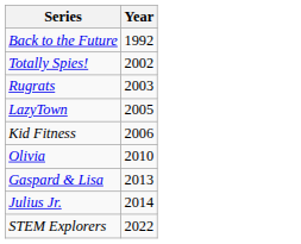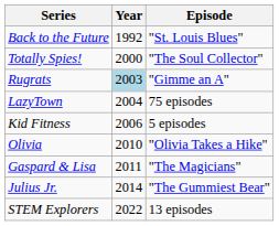 <table class="wikitable">
 <tr>
 <th>Series</th>
 <th>Year</th>
+<th>Episode</th>
 </tr>
 <tr>
 <td><em><a href='#'>Back to the Future</a></em></td>
 <td>1992</td>
+<td>"<a href='#'>St. Louis Blues</a>"</td>
 </tr>
 <tr>
 <td><em><a href='#'>Totally Spies!</a></em></td>
-<td>2002</td>
+<td>2000</td>
+<td>"<a href='#'>The Soul Collector</a>"</td>
 </tr>
 <tr>
 <td><em><a href='#'>Rugrats</a></em></td>
-<td>2003</td>
+<td style="background: lightblue;">2003</td>
+<td>"<a href='#'>Gimme an A</a>"</td>
 </tr>
 <tr>
 <td><em><a href='#'>LazyTown</a></em></td>
-<td>2005</td>
+<td>2004</td>
+<td>75 episodes</td>
 </tr>
 <tr>
 <td><em>Kid Fitness</em></td>
 <td>2006</td>
+<td>5 episodes</td>
 </tr>
 <tr>
 <td><em><a href='#'>Olivia</a></em></td>
 <td>2010</td>
+<td>"<a href='#'>Olivia Takes a Hike</a>"</td>
 </tr>
 <tr>
 <td><em><a href='#'>Gaspard & Lisa</a></em></td>
-<td>2013</td>
+<td>2011</td>
+<td>"<a href='#'>The Magicians</a>"</td>
 </tr>
 <tr>
 <td><em><a href='#'>Julius Jr.</a></em></td>
 <td>2014</td>
+<td>"<a href='#'>The Gummiest Bear</a>"</td>
 </tr>
 <tr>
 <td><em>STEM Explorers</em></td>
 <td>2022</td>
+<td>13 episodes</td>
 </tr>
 </table>
